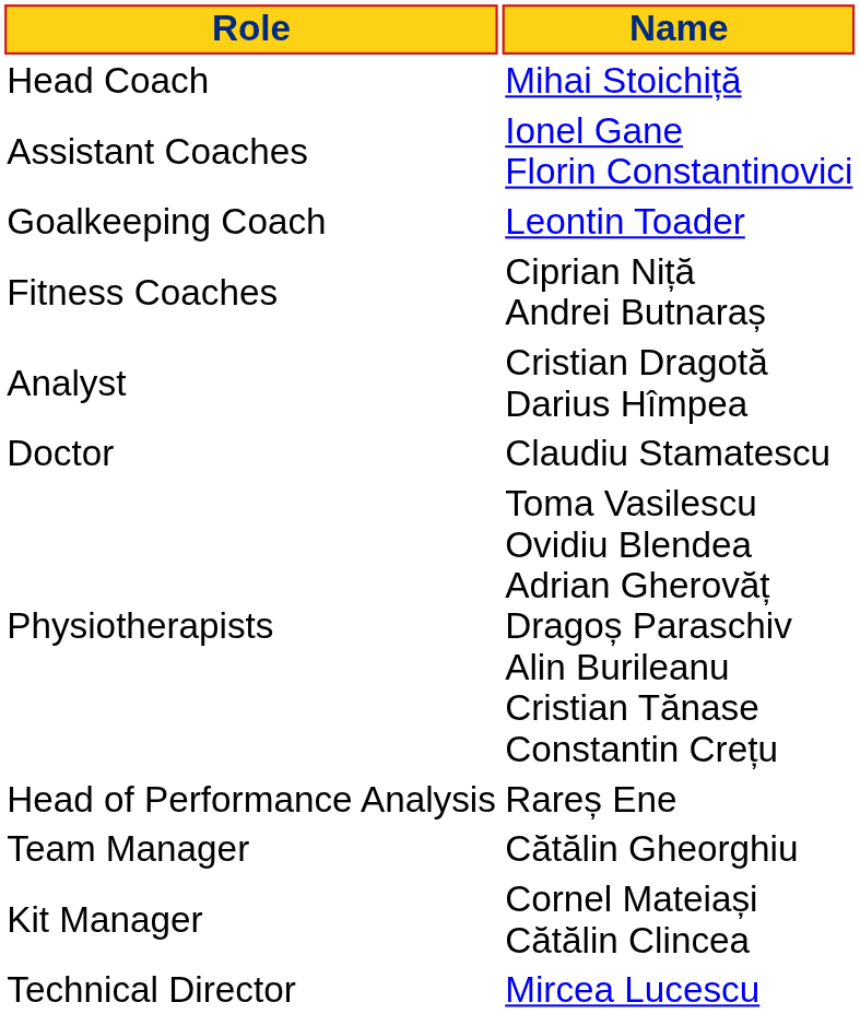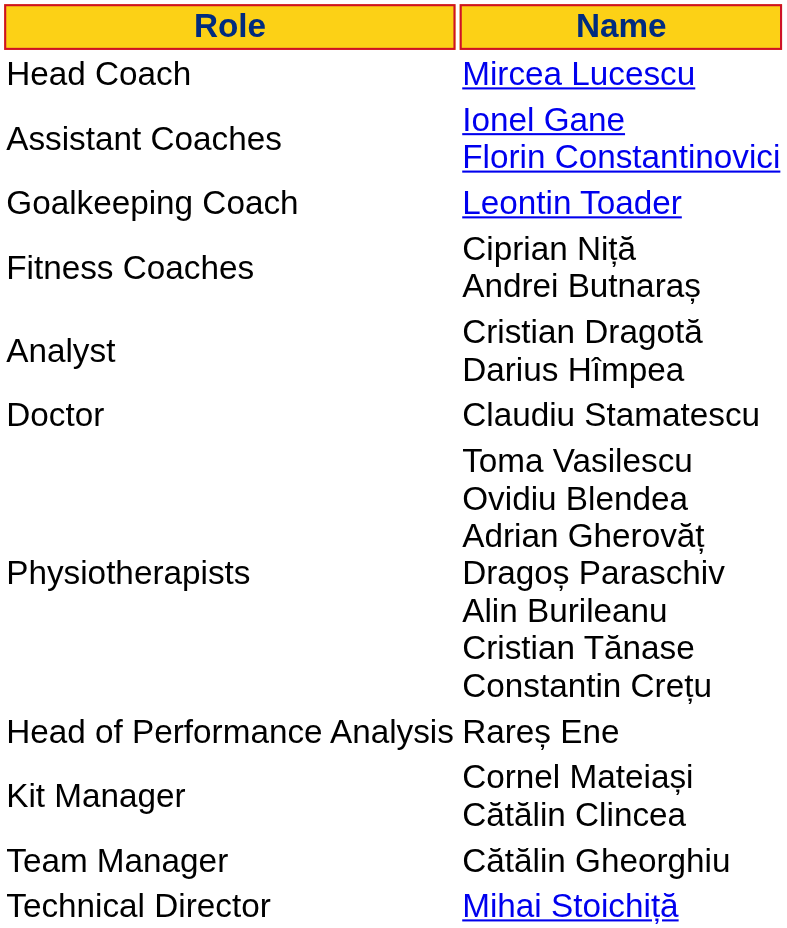 <table class="toccolours">
 <tr>
 <th style="background:#FCD116;color:#002B7F;border:1px solid #CE1126;">Role</th>
 <th style="background:#FCD116;color:#002B7F;border:1px solid #CE1126;">Name</th>
 </tr>
 <tr>
 <td>Head Coach</td>
-<td> <a href='#'>Mihai Stoichiță</a></td>
+<td> <a href='#'>Mircea Lucescu</a></td>
 </tr>
 <tr>
 <td>Assistant Coaches</td>
 <td> <a href='#'>Ionel Gane</a> <br>  <a href='#'>Florin Constantinovici</a></td>
 </tr>
 <tr>
 <td>Goalkeeping Coach</td>
 <td> <a href='#'>Leontin Toader</a></td>
 </tr>
 <tr>
 <td>Fitness Coaches</td>
 <td> Ciprian Niță <br>  Andrei Butnaraș</td>
 </tr>
 <tr>
 <td>Analyst</td>
 <td> Cristian Dragotă <br>  Darius Hîmpea</td>
 </tr>
 <tr>
 <td>Doctor</td>
 <td> Claudiu Stamatescu</td>
 </tr>
 <tr>
 <td>Physiotherapists</td>
 <td> Toma Vasilescu <br>  Ovidiu Blendea <br>  Adrian Gherovăț <br>  Dragoș Paraschiv <br>  Alin Burileanu <br>  Cristian Tănase <br>  Constantin Crețu</td>
 </tr>
 <tr>
 <td>Head of Performance Analysis</td>
 <td> Rareș Ene</td>
 </tr>
 <tr>
+<td>Kit Manager</td>
+<td> Cornel Mateiași <br>  Cătălin Clincea</td>
+</tr>
+<tr>
 <td>Team Manager</td>
 <td> Cătălin Gheorghiu</td>
 </tr>
 <tr>
-<td>Kit Manager</td>
-<td> Cornel Mateiași <br>  Cătălin Clincea</td>
-</tr>
-<tr>
 <td>Technical Director</td>
-<td> <a href='#'>Mircea Lucescu</a></td>
+<td> <a href='#'>Mihai Stoichiță</a></td>
 </tr>
 </table>
